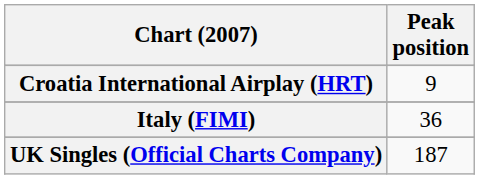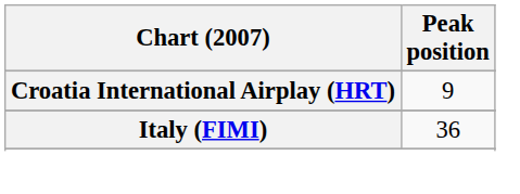 <table class="wikitable sortable plainrowheaders">
 <tr>
 <th>Chart (2007)</th>
 <th>Peak<br>position</th>
 </tr>
 <tr>
 </tr>
 <tr>
 <th scope="row">Croatia International Airplay (<a href='#'>HRT</a>)</th>
 <td align="center">9</td>
 </tr>
 <tr>
 </tr>
 <tr>
 <th scope="row">Italy (<a href='#'>FIMI</a>)</th>
 <td align="center">36</td>
 </tr>
 <tr>
 </tr>
 <tr>
 </tr>
-<tr>
-<th scope="row">UK Singles (<a href='#'>Official Charts Company</a>)</th>
-<td align=center>187</td>
-</tr>
 </table>
